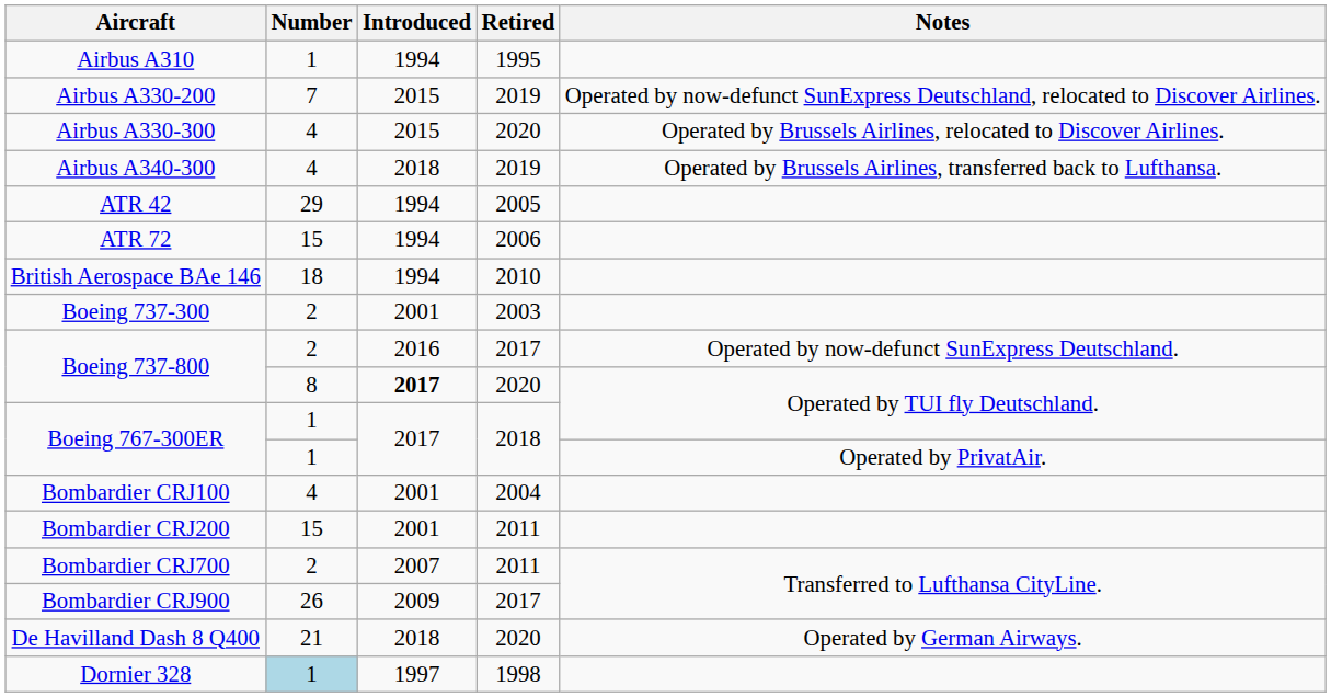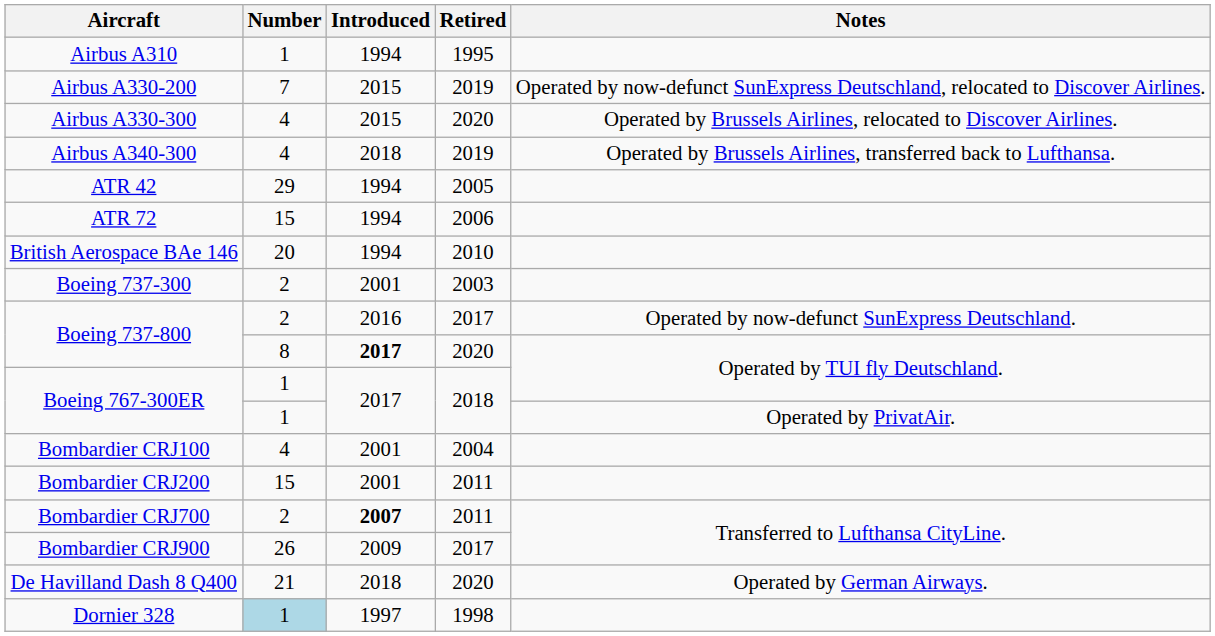 <table class="wikitable" style="margin:1em auto; border-collapse:collapse;text-align:center">
 <tr>
 <th>Aircraft</th>
 <th>Number</th>
 <th>Introduced</th>
 <th>Retired</th>
 <th>Notes</th>
 </tr>
 <tr>
 <td><a href='#'>Airbus A310</a></td>
 <td>1</td>
 <td>1994</td>
 <td>1995</td>
 <td></td>
 </tr>
 <tr>
 <td><a href='#'>Airbus A330-200</a></td>
 <td>7</td>
 <td>2015</td>
 <td>2019</td>
 <td>Operated by now-defunct <a href='#'>SunExpress Deutschland</a>, relocated to <a href='#'>Discover Airlines</a>.</td>
 </tr>
 <tr>
 <td><a href='#'>Airbus A330-300</a></td>
 <td>4</td>
 <td>2015</td>
 <td>2020</td>
 <td>Operated by <a href='#'>Brussels Airlines</a>, relocated to <a href='#'>Discover Airlines</a>.</td>
 </tr>
 <tr>
 <td><a href='#'>Airbus A340-300</a></td>
 <td>4</td>
 <td>2018</td>
 <td>2019</td>
 <td>Operated by <a href='#'>Brussels Airlines</a>, transferred back to <a href='#'>Lufthansa</a>.</td>
 </tr>
 <tr>
 <td><a href='#'>ATR 42</a></td>
 <td>29</td>
 <td>1994</td>
 <td>2005</td>
 <td></td>
 </tr>
 <tr>
 <td><a href='#'>ATR 72</a></td>
 <td>15</td>
 <td>1994</td>
 <td>2006</td>
 <td></td>
 </tr>
 <tr>
 <td><a href='#'>British Aerospace BAe 146</a></td>
-<td>18</td>
+<td>20</td>
 <td>1994</td>
 <td>2010</td>
 <td></td>
 </tr>
 <tr>
 <td><a href='#'>Boeing 737-300</a></td>
 <td>2</td>
 <td>2001</td>
 <td>2003</td>
 <td></td>
 </tr>
 <tr>
 <td rowspan="2"><a href='#'>Boeing 737-800</a></td>
 <td>2</td>
 <td>2016</td>
 <td>2017</td>
 <td>Operated by now-defunct <a href='#'>SunExpress Deutschland</a>.</td>
 </tr>
 <tr>
 <td>8</td>
 <td><strong>2017</strong></td>
 <td>2020</td>
 <td rowspan="2">Operated by <a href='#'>TUI fly Deutschland</a>.</td>
 </tr>
 <tr>
 <td rowspan="2"><a href='#'>Boeing 767-300ER</a></td>
 <td>1</td>
 <td rowspan="2">2017</td>
 <td rowspan="2">2018</td>
 </tr>
 <tr>
 <td>1</td>
 <td>Operated by <a href='#'>PrivatAir</a>.</td>
 </tr>
 <tr>
 <td><a href='#'>Bombardier CRJ100</a></td>
 <td>4</td>
 <td>2001</td>
 <td>2004</td>
 <td></td>
 </tr>
 <tr>
 <td rowspan="1"><a href='#'>Bombardier CRJ200</a></td>
 <td>15</td>
 <td>2001</td>
 <td>2011</td>
 <td></td>
 </tr>
 <tr>
 <td><a href='#'>Bombardier CRJ700</a></td>
 <td>2</td>
-<td>2007</td>
+<td><strong>2007</strong></td>
 <td>2011</td>
 <td rowspan="2">Transferred to <a href='#'>Lufthansa CityLine</a>.</td>
 </tr>
 <tr>
 <td><a href='#'>Bombardier CRJ900</a></td>
 <td>26</td>
 <td>2009</td>
 <td>2017</td>
 </tr>
 <tr>
 <td><a href='#'>De Havilland Dash 8 Q400</a></td>
 <td>21</td>
 <td>2018</td>
 <td>2020</td>
 <td>Operated by <a href='#'>German Airways</a>.</td>
 </tr>
 <tr>
 <td><a href='#'>Dornier 328</a></td>
 <td style="background: lightblue;">1</td>
 <td>1997</td>
 <td>1998</td>
 <td></td>
 </tr>
 </table>
